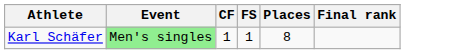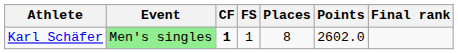 <table class="wikitable" border="1" style="font-size:90%">
 <tr>
 <th>Athlete</th>
 <th>Event</th>
 <th>CF</th>
 <th>FS</th>
 <th>Places</th>
+<th>Points</th>
 <th>Final rank</th>
 </tr>
 <tr align=center>
 <td align=left><a href='#'>Karl Schäfer</a></td>
 <td style="background: lightgreen;">Men's singles</td>
-<td>1</td>
+<td><strong>1</strong></td>
 <td>1</td>
 <td>8</td>
+<td>2602.0</td>
 <td></td>
 </tr>
 </table>
